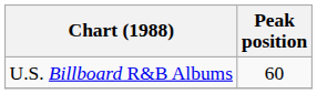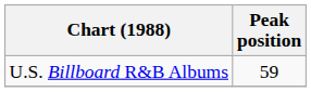 <table class="wikitable">
 <tr>
 <th>Chart (1988)</th>
 <th>Peak<br>position</th>
 </tr>
 <tr>
 <td>U.S. <a href='#'><em>Billboard</em> R&B Albums</a></td>
-<td align="center">60</td>
+<td align="center">59</td>
 </tr>
 <tr>
 </tr>
 </table>
